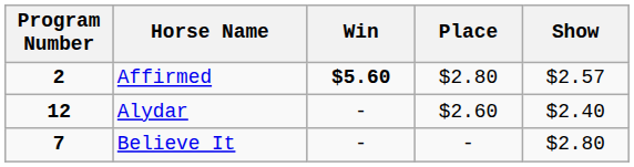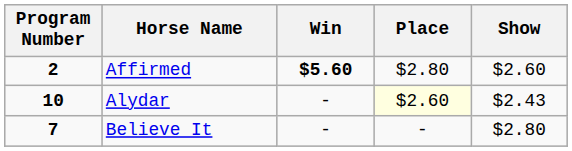 <table class="wikitable sortable" style="font-size:90%">
 <tr>
 <th width="58px">Program<br>Number</th>
 <th width="110px">Horse Name<br></th>
 <th width="58px">Win<br></th>
 <th width="58px">Place<br></th>
 <th width="58px">Show<br></th>
 </tr>
 <tr>
 <td align=center><strong>2</strong></td>
 <td><a href='#'>Affirmed</a></td>
 <td align=center><strong>$5.60</strong></td>
 <td align=center>$2.80</td>
-<td align=center>$2.57</td>
+<td align=center>$2.60</td>
 </tr>
 <tr>
-<td align=center><strong>12</strong></td>
+<td align=center><strong>10</strong></td>
 <td><a href='#'>Alydar</a></td>
 <td align=center>-</td>
-<td align=center>$2.60</td>
-<td align=center>$2.40</td>
+<td align=center style="background: lightyellow;">$2.60</td>
+<td align=center>$2.43</td>
 </tr>
 <tr>
 <td align=center><strong>7</strong></td>
 <td><a href='#'>Believe It</a></td>
 <td align=center>-</td>
 <td align=center>-</td>
 <td align=center>$2.80</td>
 </tr>
 </table>
